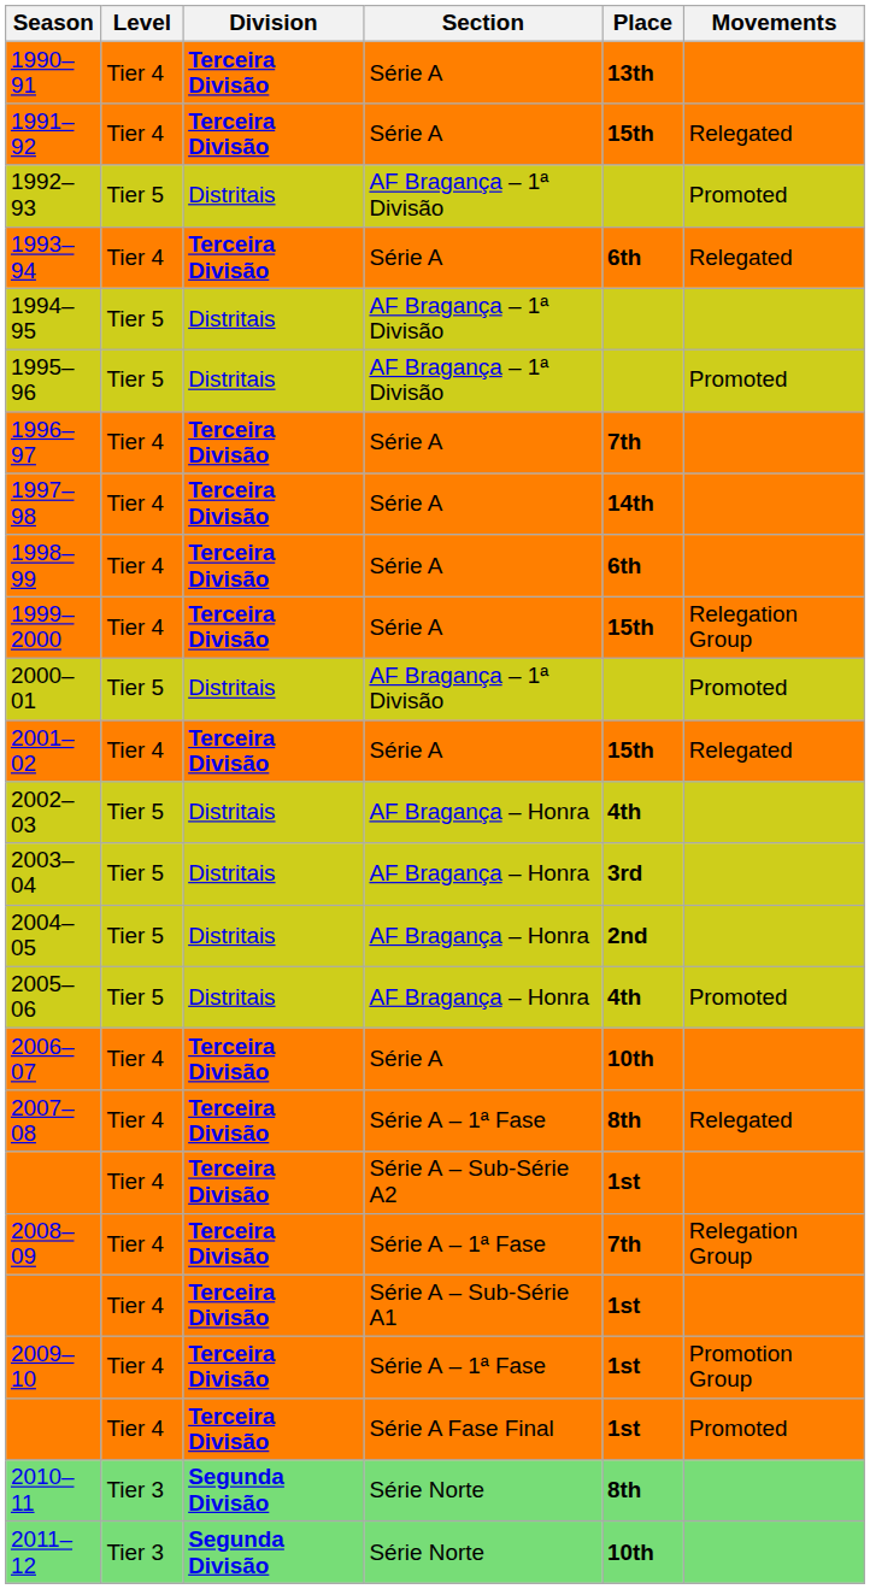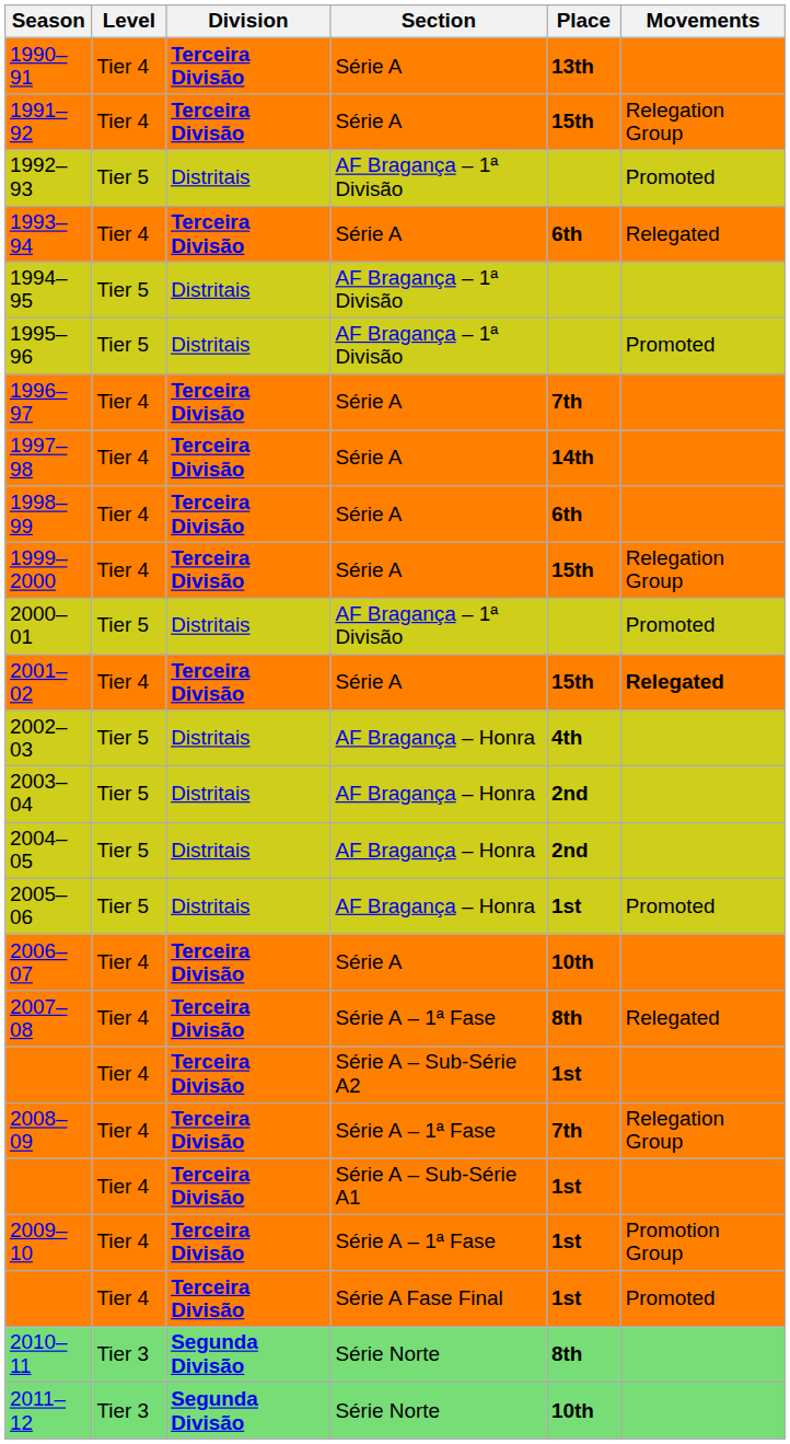 <table class="wikitable" style="text-align: left;">
 <tr>
 <th style="width: 60px;"><strong>Season</strong></th>
 <th style="width: 50px;"><strong>Level</strong></th>
 <th style="width: 120px;"><strong>Division</strong></th>
 <th style="width: 160px;"><strong>Section</strong></th>
 <th style="width: 50px;"><strong>Place</strong></th>
 <th style="width: 120px;"><strong>Movements</strong></th>
 </tr>
 <tr>
 <td style="background:#FF7F00;"><a href='#'>1990–91</a></td>
 <td style="background:#FF7F00;">Tier 4</td>
 <td style="background:#FF7F00;"><strong><a href='#'>Terceira Divisão</a></strong></td>
 <td style="background:#FF7F00;">Série A</td>
 <td style="background:#FF7F00;"><strong>13th</strong></td>
 <td style="background:#FF7F00;"></td>
 </tr>
 <tr>
 <td style="background:#FF7F00;"><a href='#'>1991–92</a></td>
 <td style="background:#FF7F00;">Tier 4</td>
 <td style="background:#FF7F00;"><strong><a href='#'>Terceira Divisão</a></strong></td>
 <td style="background:#FF7F00;">Série A</td>
 <td style="background:#FF7F00;"><strong>15th</strong></td>
-<td style="background:#FF7F00;">Relegated</td>
+<td style="background:#FF7F00;">Relegation Group</td>
 </tr>
 <tr>
 <td style="background:#CECE1B;">1992–93</td>
 <td style="background:#CECE1B;">Tier 5</td>
 <td style="background:#CECE1B;"><a href='#'>Distritais</a></td>
 <td style="background:#CECE1B;"><a href='#'>AF Bragança</a> – 1ª Divisão</td>
 <td style="background:#CECE1B;"></td>
 <td style="background:#CECE1B;">Promoted</td>
 </tr>
 <tr>
 <td style="background:#FF7F00;"><a href='#'>1993–94</a></td>
 <td style="background:#FF7F00;">Tier 4</td>
 <td style="background:#FF7F00;"><strong><a href='#'>Terceira Divisão</a></strong></td>
 <td style="background:#FF7F00;">Série A</td>
 <td style="background:#FF7F00;"><strong>6th</strong></td>
 <td style="background:#FF7F00;">Relegated</td>
 </tr>
 <tr>
 <td style="background:#CECE1B;">1994–95</td>
 <td style="background:#CECE1B;">Tier 5</td>
 <td style="background:#CECE1B;"><a href='#'>Distritais</a></td>
 <td style="background:#CECE1B;"><a href='#'>AF Bragança</a> – 1ª Divisão</td>
 <td style="background:#CECE1B;"></td>
 <td style="background:#CECE1B;"></td>
 </tr>
 <tr>
 <td style="background:#CECE1B;">1995–96</td>
 <td style="background:#CECE1B;">Tier 5</td>
 <td style="background:#CECE1B;"><a href='#'>Distritais</a></td>
 <td style="background:#CECE1B;"><a href='#'>AF Bragança</a> – 1ª Divisão</td>
 <td style="background:#CECE1B;"></td>
 <td style="background:#CECE1B;">Promoted</td>
 </tr>
 <tr>
 <td style="background:#FF7F00;"><a href='#'>1996–97</a></td>
 <td style="background:#FF7F00;">Tier 4</td>
 <td style="background:#FF7F00;"><strong><a href='#'>Terceira Divisão</a></strong></td>
 <td style="background:#FF7F00;">Série A</td>
 <td style="background:#FF7F00;"><strong>7th</strong></td>
 <td style="background:#FF7F00;"></td>
 </tr>
 <tr>
 <td style="background:#FF7F00;"><a href='#'>1997–98</a></td>
 <td style="background:#FF7F00;">Tier 4</td>
 <td style="background:#FF7F00;"><strong><a href='#'>Terceira Divisão</a></strong></td>
 <td style="background:#FF7F00;">Série A</td>
 <td style="background:#FF7F00;"><strong>14th</strong></td>
 <td style="background:#FF7F00;"></td>
 </tr>
 <tr>
 <td style="background:#FF7F00;"><a href='#'>1998–99</a></td>
 <td style="background:#FF7F00;">Tier 4</td>
 <td style="background:#FF7F00;"><strong><a href='#'>Terceira Divisão</a></strong></td>
 <td style="background:#FF7F00;">Série A</td>
 <td style="background:#FF7F00;"><strong>6th</strong></td>
 <td style="background:#FF7F00;"></td>
 </tr>
 <tr>
 <td style="background:#FF7F00;"><a href='#'>1999–2000</a></td>
 <td style="background:#FF7F00;">Tier 4</td>
 <td style="background:#FF7F00;"><strong><a href='#'>Terceira Divisão</a></strong></td>
 <td style="background:#FF7F00;">Série A</td>
 <td style="background:#FF7F00;"><strong>15th</strong></td>
 <td style="background:#FF7F00;">Relegation Group</td>
 </tr>
 <tr>
 <td style="background:#CECE1B;">2000–01</td>
 <td style="background:#CECE1B;">Tier 5</td>
 <td style="background:#CECE1B;"><a href='#'>Distritais</a></td>
 <td style="background:#CECE1B;"><a href='#'>AF Bragança</a> – 1ª Divisão</td>
 <td style="background:#CECE1B;"></td>
 <td style="background:#CECE1B;">Promoted</td>
 </tr>
 <tr>
 <td style="background:#FF7F00;"><a href='#'>2001–02</a></td>
 <td style="background:#FF7F00;">Tier 4</td>
 <td style="background:#FF7F00;"><strong><a href='#'>Terceira Divisão</a></strong></td>
 <td style="background:#FF7F00;">Série A</td>
 <td style="background:#FF7F00;"><strong>15th</strong></td>
-<td style="background:#FF7F00;">Relegated</td>
+<td style="background:#FF7F00;"><strong>Relegated</strong></td>
 </tr>
 <tr>
 <td style="background:#CECE1B;">2002–03</td>
 <td style="background:#CECE1B;">Tier 5</td>
 <td style="background:#CECE1B;"><a href='#'>Distritais</a></td>
 <td style="background:#CECE1B;"><a href='#'>AF Bragança</a> – Honra</td>
 <td style="background:#CECE1B;"><strong>4th</strong></td>
 <td style="background:#CECE1B;"></td>
 </tr>
 <tr>
 <td style="background:#CECE1B;">2003–04</td>
 <td style="background:#CECE1B;">Tier 5</td>
 <td style="background:#CECE1B;"><a href='#'>Distritais</a></td>
 <td style="background:#CECE1B;"><a href='#'>AF Bragança</a> – Honra</td>
-<td style="background:#CECE1B;"><strong>3rd</strong></td>
+<td style="background:#CECE1B;"><strong>2nd</strong></td>
 <td style="background:#CECE1B;"></td>
 </tr>
 <tr>
 <td style="background:#CECE1B;">2004–05</td>
 <td style="background:#CECE1B;">Tier 5</td>
 <td style="background:#CECE1B;"><a href='#'>Distritais</a></td>
 <td style="background:#CECE1B;"><a href='#'>AF Bragança</a> – Honra</td>
 <td style="background:#CECE1B;"><strong>2nd</strong></td>
 <td style="background:#CECE1B;"></td>
 </tr>
 <tr>
 <td style="background:#CECE1B;">2005–06</td>
 <td style="background:#CECE1B;">Tier 5</td>
 <td style="background:#CECE1B;"><a href='#'>Distritais</a></td>
 <td style="background:#CECE1B;"><a href='#'>AF Bragança</a> – Honra</td>
-<td style="background:#CECE1B;"><strong>4th</strong></td>
+<td style="background:#CECE1B;"><strong>1st</strong></td>
 <td style="background:#CECE1B;">Promoted</td>
 </tr>
 <tr>
 <td style="background:#FF7F00;"><a href='#'>2006–07</a></td>
 <td style="background:#FF7F00;">Tier 4</td>
 <td style="background:#FF7F00;"><strong><a href='#'>Terceira Divisão</a></strong></td>
 <td style="background:#FF7F00;">Série A</td>
 <td style="background:#FF7F00;"><strong>10th</strong></td>
 <td style="background:#FF7F00;"></td>
 </tr>
 <tr>
 <td style="background:#FF7F00;"><a href='#'>2007–08</a></td>
 <td style="background:#FF7F00;">Tier 4</td>
 <td style="background:#FF7F00;"><strong><a href='#'>Terceira Divisão</a></strong></td>
 <td style="background:#FF7F00;">Série A – 1ª Fase</td>
 <td style="background:#FF7F00;"><strong>8th</strong></td>
 <td style="background:#FF7F00;">Relegated</td>
 </tr>
 <tr>
 <td style="background:#FF7F00;"></td>
 <td style="background:#FF7F00;">Tier 4</td>
 <td style="background:#FF7F00;"><strong><a href='#'>Terceira Divisão</a></strong></td>
 <td style="background:#FF7F00;">Série A – Sub-Série A2</td>
 <td style="background:#FF7F00;"><strong>1st</strong></td>
 <td style="background:#FF7F00;"></td>
 </tr>
 <tr>
 <td style="background:#FF7F00;"><a href='#'>2008–09</a></td>
 <td style="background:#FF7F00;">Tier 4</td>
 <td style="background:#FF7F00;"><strong><a href='#'>Terceira Divisão</a></strong></td>
 <td style="background:#FF7F00;">Série A – 1ª Fase</td>
 <td style="background:#FF7F00;"><strong>7th</strong></td>
 <td style="background:#FF7F00;">Relegation Group</td>
 </tr>
 <tr>
 <td style="background:#FF7F00;"></td>
 <td style="background:#FF7F00;">Tier 4</td>
 <td style="background:#FF7F00;"><strong><a href='#'>Terceira Divisão</a></strong></td>
 <td style="background:#FF7F00;">Série A – Sub-Série A1</td>
 <td style="background:#FF7F00;"><strong>1st</strong></td>
 <td style="background:#FF7F00;"></td>
 </tr>
 <tr>
 <td style="background:#FF7F00;"><a href='#'>2009–10</a></td>
 <td style="background:#FF7F00;">Tier 4</td>
 <td style="background:#FF7F00;"><strong><a href='#'>Terceira Divisão</a></strong></td>
 <td style="background:#FF7F00;">Série A – 1ª Fase</td>
 <td style="background:#FF7F00;"><strong>1st</strong></td>
 <td style="background:#FF7F00;">Promotion Group</td>
 </tr>
 <tr>
 <td style="background:#FF7F00;"></td>
 <td style="background:#FF7F00;">Tier 4</td>
 <td style="background:#FF7F00;"><strong><a href='#'>Terceira Divisão</a></strong></td>
 <td style="background:#FF7F00;">Série A Fase Final</td>
 <td style="background:#FF7F00;"><strong>1st</strong></td>
 <td style="background:#FF7F00;">Promoted</td>
 </tr>
 <tr>
 <td style="background:#77DD77;"><a href='#'>2010–11</a></td>
 <td style="background:#77DD77;">Tier 3</td>
 <td style="background:#77DD77;"><strong><a href='#'>Segunda Divisão</a></strong></td>
 <td style="background:#77DD77;">Série Norte</td>
 <td style="background:#77DD77;"><strong>8th</strong></td>
 <td style="background:#77DD77;"></td>
 </tr>
 <tr>
 <td style="background:#77DD77;"><a href='#'>2011–12</a></td>
 <td style="background:#77DD77;">Tier 3</td>
 <td style="background:#77DD77;"><strong><a href='#'>Segunda Divisão</a></strong></td>
 <td style="background:#77DD77;">Série Norte</td>
 <td style="background:#77DD77;"><strong>10th</strong></td>
 <td style="background:#77DD77;"></td>
 </tr>
 <tr>
 </tr>
 </table>
